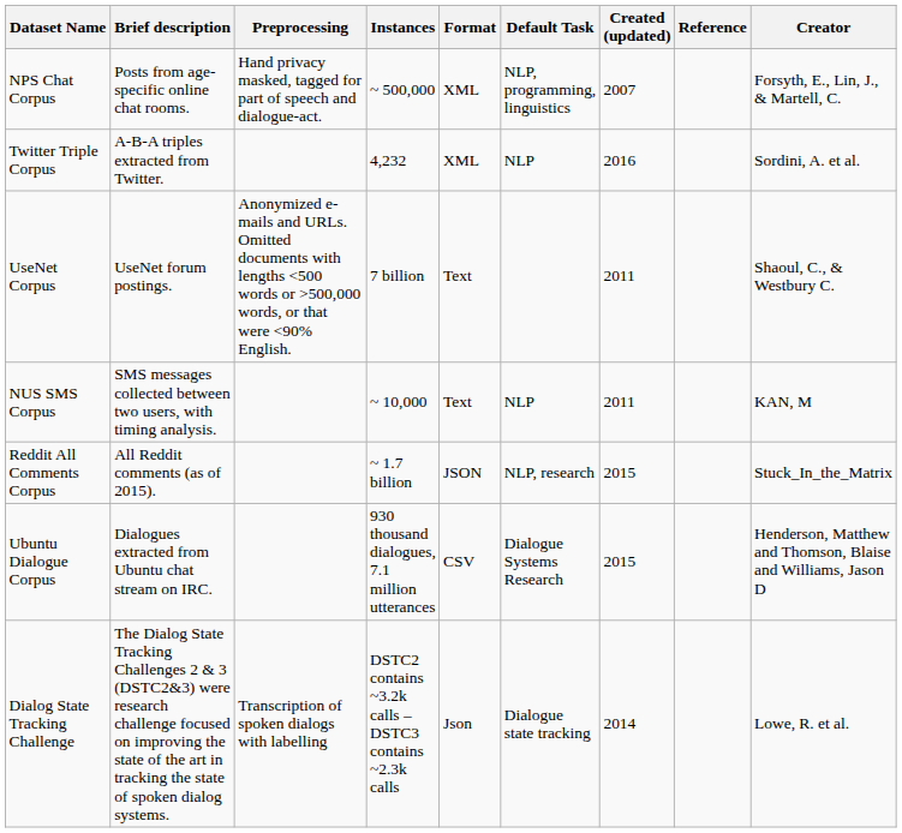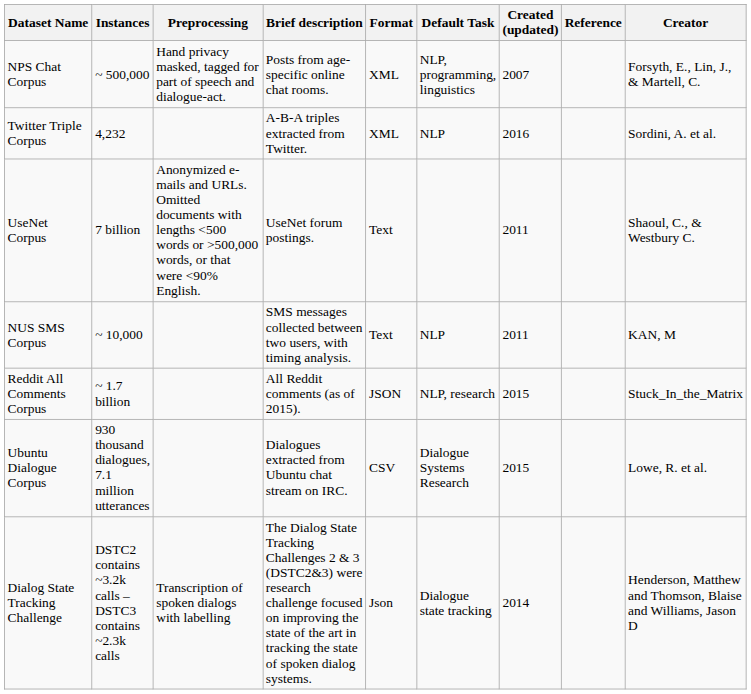 <table style="width: 100%" class="wikitable sortable">
 <tr>
 <th scope="col" style="width: 15%;">Dataset Name</th>
+<th scope="col" style="width: 6%;">Instances</th>
+<th scope="col" style="width: 18%;">Preprocessing</th>
 <th scope="col" style="width: 18%;">Brief description</th>
-<th scope="col" style="width: 18%;">Preprocessing</th>
-<th scope="col" style="width: 6%;">Instances</th>
 <th scope="col" style="width: 7%;">Format</th>
 <th scope="col" style="width: 7%;">Default Task</th>
 <th scope="col" style="width: 6%;">Created (updated)</th>
 <th scope="col" style="width: 6%;">Reference</th>
 <th scope="col" style="width: 11%;">Creator</th>
 </tr>
 <tr>
 <td>NPS Chat Corpus</td>
+<td>~ 500,000</td>
+<td>Hand privacy masked, tagged for part of speech and dialogue-act.</td>
 <td>Posts from age-specific online chat rooms.</td>
-<td>Hand privacy masked, tagged for part of speech and dialogue-act.</td>
-<td>~ 500,000</td>
 <td>XML</td>
 <td>NLP, programming, linguistics</td>
 <td>2007</td>
 <td></td>
 <td>Forsyth, E., Lin, J., & Martell, C.</td>
 </tr>
 <tr>
 <td>Twitter Triple Corpus</td>
+<td>4,232</td>
+<td></td>
 <td>A-B-A triples extracted from Twitter.</td>
-<td></td>
-<td>4,232</td>
 <td>XML</td>
 <td>NLP</td>
 <td>2016</td>
 <td></td>
 <td>Sordini, A. et al.</td>
 </tr>
 <tr>
 <td>UseNet Corpus</td>
+<td>7 billion</td>
+<td>Anonymized e-mails and URLs. Omitted documents with lengths <500 words or >500,000 words, or that were <90% English.</td>
 <td>UseNet forum postings.</td>
-<td>Anonymized e-mails and URLs. Omitted documents with lengths <500 words or >500,000 words, or that were <90% English.</td>
-<td>7 billion</td>
 <td>Text</td>
 <td></td>
 <td>2011</td>
 <td></td>
 <td>Shaoul, C., & Westbury C.</td>
 </tr>
 <tr>
 <td>NUS SMS Corpus</td>
+<td>~ 10,000</td>
+<td></td>
 <td>SMS messages collected between two users, with timing analysis.</td>
-<td></td>
-<td>~ 10,000</td>
 <td>Text</td>
 <td>NLP</td>
 <td>2011</td>
 <td></td>
 <td>KAN, M</td>
 </tr>
 <tr>
 <td>Reddit All Comments Corpus</td>
+<td>~ 1.7 billion</td>
+<td></td>
 <td>All Reddit comments (as of 2015).</td>
-<td></td>
-<td>~ 1.7 billion</td>
 <td>JSON</td>
 <td>NLP, research</td>
 <td>2015</td>
 <td></td>
 <td>Stuck_In_the_Matrix</td>
 </tr>
 <tr>
 <td>Ubuntu Dialogue Corpus</td>
+<td>930 thousand dialogues, 7.1 million utterances</td>
+<td></td>
 <td>Dialogues extracted from Ubuntu chat stream on IRC.</td>
-<td></td>
-<td>930 thousand dialogues, 7.1 million utterances</td>
 <td>CSV</td>
 <td>Dialogue Systems Research</td>
 <td>2015</td>
 <td></td>
-<td>Henderson, Matthew and Thomson, Blaise and Williams, Jason D</td>
+<td>Lowe, R. et al.</td>
 </tr>
 <tr>
 <td>Dialog State Tracking Challenge</td>
+<td>DSTC2 contains ~3.2k calls – DSTC3 contains ~2.3k calls</td>
+<td>Transcription of spoken dialogs with labelling</td>
 <td>The Dialog State Tracking Challenges 2 & 3 (DSTC2&3) were research challenge focused on improving the state of the art in tracking the state of spoken dialog systems.</td>
-<td>Transcription of spoken dialogs with labelling</td>
-<td>DSTC2 contains ~3.2k calls – DSTC3 contains ~2.3k calls</td>
 <td>Json</td>
 <td>Dialogue state tracking</td>
 <td>2014</td>
 <td></td>
-<td>Lowe, R. et al.</td>
+<td>Henderson, Matthew and Thomson, Blaise and Williams, Jason D</td>
 </tr>
 </table>
